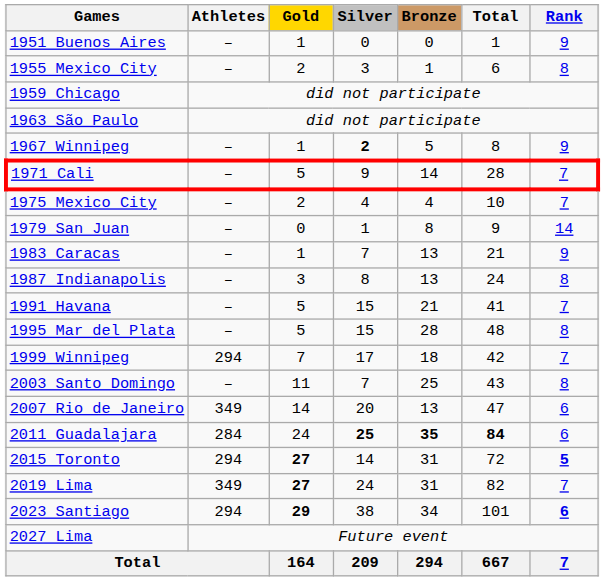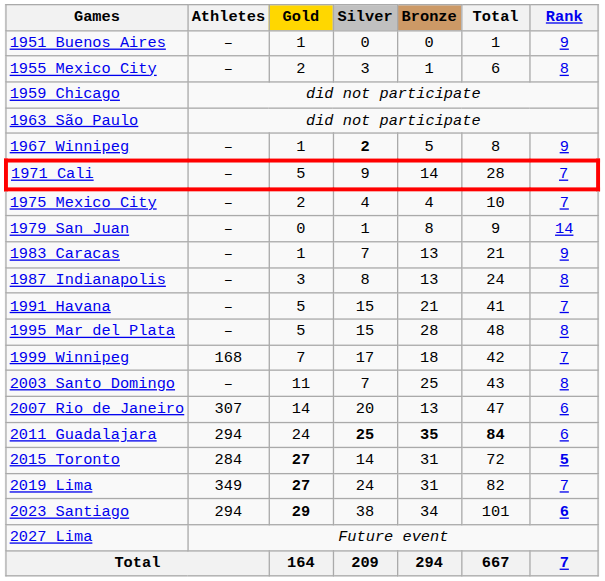 <table class="wikitable" style="text-align:center; font-size:90%;">
 <tr>
 <th>Games</th>
 <th>Athletes</th>
 <td style="background:gold; width:3.7em; font-weight:bold;">Gold</td>
 <td style="background:silver; width:3.7em; font-weight:bold;">Silver</td>
 <td style="background:#cc9966; width:3.7em; font-weight:bold;">Bronze</td>
 <th style="width:4em; font-weight:bold;">Total</th>
 <th style="width:4em; font-weight:bold;"><a href='#'>Rank</a></th>
 </tr>
 <tr>
 <td align=left> <a href='#'>1951 Buenos Aires</a></td>
 <td>–</td>
 <td>1</td>
 <td>0</td>
 <td>0</td>
 <td>1</td>
 <td><a href='#'>9</a></td>
 </tr>
 <tr>
 <td align=left> <a href='#'>1955 Mexico City</a></td>
 <td>–</td>
 <td>2</td>
 <td>3</td>
 <td>1</td>
 <td>6</td>
 <td><a href='#'>8</a></td>
 </tr>
 <tr>
 <td align=left> <a href='#'>1959 Chicago</a></td>
 <td colspan=6><em>did not participate</em></td>
 </tr>
 <tr>
 <td align=left> <a href='#'>1963 São Paulo</a></td>
 <td colspan=6><em>did not participate</em></td>
 </tr>
 <tr>
 <td align=left> <a href='#'>1967 Winnipeg</a></td>
 <td>–</td>
 <td>1</td>
 <td><strong>2</strong></td>
 <td>5</td>
 <td>8</td>
 <td><a href='#'>9</a></td>
 </tr>
 <tr style="border: 3px solid red">
 <td align=left> <a href='#'>1971 Cali</a></td>
 <td>–</td>
 <td>5</td>
 <td>9</td>
 <td>14</td>
 <td>28</td>
 <td><a href='#'>7</a></td>
 </tr>
 <tr>
 <td align=left> <a href='#'>1975 Mexico City</a></td>
 <td>–</td>
 <td>2</td>
 <td>4</td>
 <td>4</td>
 <td>10</td>
 <td><a href='#'>7</a></td>
 </tr>
 <tr>
 <td align=left> <a href='#'>1979 San Juan</a></td>
 <td>–</td>
 <td>0</td>
 <td>1</td>
 <td>8</td>
 <td>9</td>
 <td><a href='#'>14</a></td>
 </tr>
 <tr>
 <td align=left> <a href='#'>1983 Caracas</a></td>
 <td>–</td>
 <td>1</td>
 <td>7</td>
 <td>13</td>
 <td>21</td>
 <td><a href='#'>9</a></td>
 </tr>
 <tr>
 <td align=left> <a href='#'>1987 Indianapolis</a></td>
 <td>–</td>
 <td>3</td>
 <td>8</td>
 <td>13</td>
 <td>24</td>
 <td><a href='#'>8</a></td>
 </tr>
 <tr>
 <td align=left> <a href='#'>1991 Havana</a></td>
 <td>–</td>
 <td>5</td>
 <td>15</td>
 <td>21</td>
 <td>41</td>
 <td><a href='#'>7</a></td>
 </tr>
 <tr>
 <td align=left> <a href='#'>1995 Mar del Plata</a></td>
 <td>–</td>
 <td>5</td>
 <td>15</td>
 <td>28</td>
 <td>48</td>
 <td><a href='#'>8</a></td>
 </tr>
 <tr>
 <td align=left> <a href='#'>1999 Winnipeg</a></td>
-<td>294</td>
+<td>168</td>
 <td>7</td>
 <td>17</td>
 <td>18</td>
 <td>42</td>
 <td><a href='#'>7</a></td>
 </tr>
 <tr>
 <td align=left> <a href='#'>2003 Santo Domingo</a></td>
 <td>–</td>
 <td>11</td>
 <td>7</td>
 <td>25</td>
 <td>43</td>
 <td><a href='#'>8</a></td>
 </tr>
 <tr>
 <td align=left> <a href='#'>2007 Rio de Janeiro</a></td>
-<td>349</td>
+<td>307</td>
 <td>14</td>
 <td>20</td>
 <td>13</td>
 <td>47</td>
 <td><a href='#'>6</a></td>
 </tr>
 <tr>
 <td align=left> <a href='#'>2011 Guadalajara</a></td>
-<td>284</td>
+<td>294</td>
 <td>24</td>
 <td><strong>25</strong></td>
 <td><strong>35</strong></td>
 <td><strong>84</strong></td>
 <td><a href='#'>6</a></td>
 </tr>
 <tr>
 <td align=left> <a href='#'>2015 Toronto</a></td>
-<td>294</td>
+<td>284</td>
 <td><strong>27</strong></td>
 <td>14</td>
 <td>31</td>
 <td>72</td>
 <td><a href='#'><strong>5</strong></a></td>
 </tr>
 <tr>
 <td align=left> <a href='#'>2019 Lima</a></td>
 <td>349</td>
 <td><strong>27</strong></td>
 <td>24</td>
 <td>31</td>
 <td>82</td>
 <td><a href='#'>7</a></td>
 </tr>
 <tr>
 <td align=left> <a href='#'>2023 Santiago</a></td>
 <td>294</td>
 <td><strong>29</strong></td>
 <td>38</td>
 <td>34</td>
 <td>101</td>
 <td><a href='#'><strong>6</strong></a></td>
 </tr>
 <tr>
 <td align=left> <a href='#'>2027 Lima</a></td>
 <td colspan=7; rowspan=1><em>Future event</em></td>
 </tr>
 <tr>
 <th colspan=2>Total</th>
 <th>164</th>
 <th>209</th>
 <th>294</th>
 <th>667</th>
 <th><a href='#'>7</a></th>
 </tr>
 </table>
